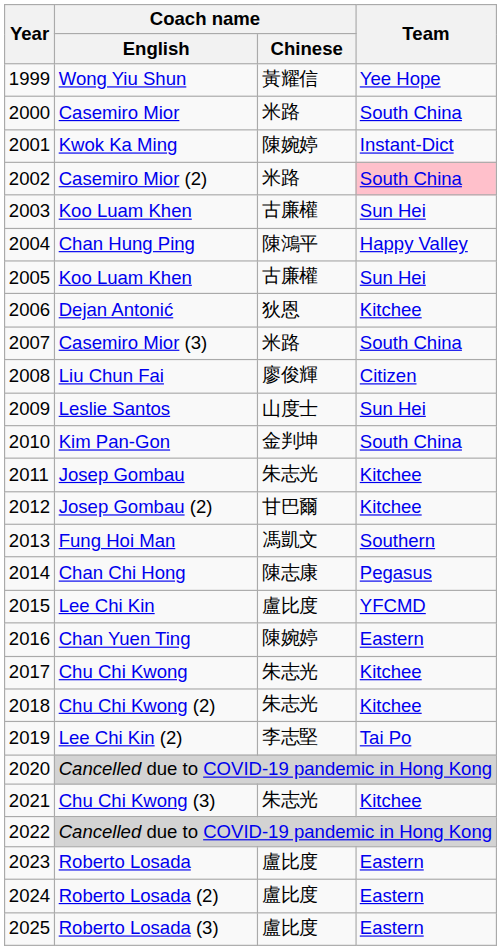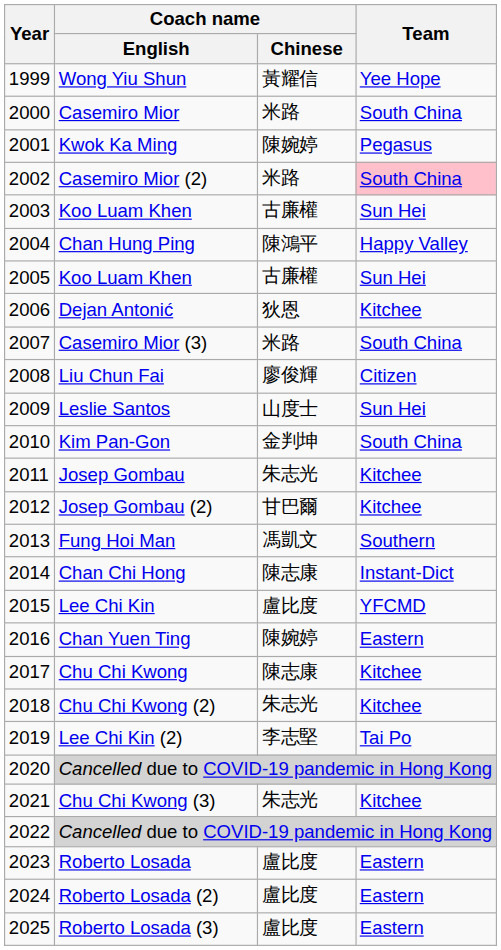 <table class="wikitable">
 <tr>
 <th rowspan=2>Year</th>
 <th colspan=2>Coach name</th>
 <th rowspan=2>Team</th>
 </tr>
 <tr>
 <th>English</th>
 <th>Chinese</th>
 </tr>
 <tr>
 <td>1999</td>
 <td> <a href='#'>Wong Yiu Shun</a></td>
 <td>黃耀信</td>
 <td><a href='#'>Yee Hope</a></td>
 </tr>
 <tr>
 <td>2000</td>
 <td> <a href='#'>Casemiro Mior</a></td>
 <td>米路</td>
 <td><a href='#'>South China</a></td>
 </tr>
 <tr>
 <td>2001</td>
 <td> <a href='#'>Kwok Ka Ming</a></td>
 <td>陳婉婷</td>
-<td><a href='#'>Instant-Dict</a></td>
+<td><a href='#'>Pegasus</a></td>
 </tr>
 <tr>
 <td>2002</td>
 <td> <a href='#'>Casemiro Mior</a> (2)</td>
 <td>米路</td>
 <td style="background: pink;"><a href='#'>South China</a></td>
 </tr>
 <tr>
 <td>2003</td>
 <td> <a href='#'>Koo Luam Khen</a></td>
 <td>古廉權</td>
 <td><a href='#'>Sun Hei</a></td>
 </tr>
 <tr>
 <td>2004</td>
 <td> <a href='#'>Chan Hung Ping</a></td>
 <td>陳鴻平</td>
 <td><a href='#'>Happy Valley</a></td>
 </tr>
 <tr>
 <td>2005</td>
 <td> <a href='#'>Koo Luam Khen</a></td>
 <td>古廉權</td>
 <td><a href='#'>Sun Hei</a></td>
 </tr>
 <tr>
 <td>2006</td>
 <td> <a href='#'>Dejan Antonić</a></td>
 <td>狄恩</td>
 <td><a href='#'>Kitchee</a></td>
 </tr>
 <tr>
 <td>2007</td>
 <td> <a href='#'>Casemiro Mior</a> (3)</td>
 <td>米路</td>
 <td><a href='#'>South China</a></td>
 </tr>
 <tr>
 <td>2008</td>
 <td> <a href='#'>Liu Chun Fai</a></td>
 <td>廖俊輝</td>
 <td><a href='#'>Citizen</a></td>
 </tr>
 <tr>
 <td>2009</td>
 <td> <a href='#'>Leslie Santos</a></td>
 <td>山度士</td>
 <td><a href='#'>Sun Hei</a></td>
 </tr>
 <tr>
 <td>2010</td>
 <td> <a href='#'>Kim Pan-Gon</a></td>
 <td>金判坤</td>
 <td><a href='#'>South China</a></td>
 </tr>
 <tr>
 <td>2011</td>
 <td> <a href='#'>Josep Gombau</a></td>
 <td>朱志光</td>
 <td><a href='#'>Kitchee</a></td>
 </tr>
 <tr>
 <td>2012</td>
 <td> <a href='#'>Josep Gombau</a> (2)</td>
 <td>甘巴爾</td>
 <td><a href='#'>Kitchee</a></td>
 </tr>
 <tr>
 <td>2013</td>
 <td> <a href='#'>Fung Hoi Man</a></td>
 <td>馮凱文</td>
 <td><a href='#'>Southern</a></td>
 </tr>
 <tr>
 <td>2014</td>
 <td> <a href='#'>Chan Chi Hong</a></td>
 <td>陳志康</td>
-<td><a href='#'>Pegasus</a></td>
+<td><a href='#'>Instant-Dict</a></td>
 </tr>
 <tr>
 <td>2015</td>
 <td> <a href='#'>Lee Chi Kin</a></td>
 <td>盧比度</td>
 <td><a href='#'>YFCMD</a></td>
 </tr>
 <tr>
 <td>2016</td>
 <td> <a href='#'>Chan Yuen Ting</a></td>
 <td>陳婉婷</td>
 <td><a href='#'>Eastern</a></td>
 </tr>
 <tr>
 <td>2017</td>
 <td> <a href='#'>Chu Chi Kwong</a></td>
-<td>朱志光</td>
+<td>陳志康</td>
 <td><a href='#'>Kitchee</a></td>
 </tr>
 <tr>
 <td>2018</td>
 <td> <a href='#'>Chu Chi Kwong</a> (2)</td>
 <td>朱志光</td>
 <td><a href='#'>Kitchee</a></td>
 </tr>
 <tr>
 <td>2019</td>
 <td> <a href='#'>Lee Chi Kin</a> (2)</td>
 <td>李志堅</td>
 <td><a href='#'>Tai Po</a></td>
 </tr>
 <tr>
 <td>2020</td>
 <td colspan=3 align=center bgcolor=lightgrey><em>Cancelled</em> due to <a href='#'>COVID-19 pandemic in Hong Kong</a></td>
 </tr>
 <tr>
 <td>2021</td>
 <td> <a href='#'>Chu Chi Kwong</a> (3)</td>
 <td>朱志光</td>
 <td><a href='#'>Kitchee</a></td>
 </tr>
 <tr>
 <td>2022</td>
 <td colspan=3 align=center bgcolor=lightgrey><em>Cancelled</em> due to <a href='#'>COVID-19 pandemic in Hong Kong</a></td>
 </tr>
 <tr>
 <td>2023</td>
 <td> <a href='#'>Roberto Losada</a></td>
 <td>盧比度</td>
 <td><a href='#'>Eastern</a></td>
 </tr>
 <tr>
 <td>2024</td>
 <td> <a href='#'>Roberto Losada</a> (2)</td>
 <td>盧比度</td>
 <td><a href='#'>Eastern</a></td>
 </tr>
 <tr>
 <td>2025</td>
 <td> <a href='#'>Roberto Losada</a> (3)</td>
 <td>盧比度</td>
 <td><a href='#'>Eastern</a></td>
 </tr>
 </table>
